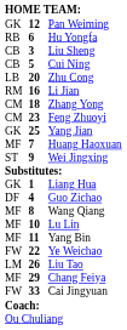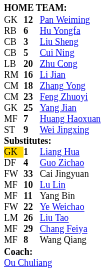 <table style="font-size: 90%" cellspacing="0" cellpadding="0">
 <tr>
 <td colspan="4"><strong>HOME TEAM:</strong></td>
 </tr>
 <tr>
 <th width="30"></th>
 <th width="25"></th>
 </tr>
 <tr>
 <td>GK</td>
 <td><strong>12</strong></td>
 <td> <a href='#'>Pan Weiming</a></td>
 <td></td>
 <td></td>
 </tr>
 <tr>
 <td>RB</td>
 <td><strong>6</strong></td>
 <td> <a href='#'>Hu Yongfa</a></td>
 <td></td>
 <td></td>
 </tr>
 <tr>
 <td>CB</td>
 <td><strong>3</strong></td>
 <td> <a href='#'>Liu Sheng</a></td>
 <td></td>
 <td></td>
 </tr>
 <tr>
 <td>CB</td>
 <td><strong>5</strong></td>
 <td> <a href='#'>Cui Ning</a></td>
 <td></td>
 <td></td>
 </tr>
 <tr>
 <td>LB</td>
 <td><strong>20</strong></td>
 <td> <a href='#'>Zhu Cong</a></td>
 <td></td>
 <td></td>
 </tr>
 <tr>
 <td>RM</td>
 <td><strong>16</strong></td>
 <td> <a href='#'>Li Jian</a></td>
 <td></td>
 <td></td>
 </tr>
 <tr>
 <td>CM</td>
 <td><strong>18</strong></td>
 <td> <a href='#'>Zhang Yong</a></td>
 <td></td>
 <td></td>
 </tr>
 <tr>
 <td>CM</td>
 <td><strong>23</strong></td>
 <td> <a href='#'>Feng Zhuoyi</a></td>
 <td></td>
 <td></td>
 </tr>
 <tr>
 <td>GK</td>
 <td><strong>25</strong></td>
 <td> <a href='#'>Yang Jian</a></td>
 <td></td>
 <td></td>
 </tr>
 <tr>
 <td>MF</td>
 <td><strong>7</strong></td>
 <td> <a href='#'>Huang Haoxuan</a></td>
 <td></td>
 <td></td>
 </tr>
 <tr>
 <td>ST</td>
 <td><strong>9</strong></td>
 <td> <a href='#'>Wei Jingxing</a></td>
 <td></td>
 <td></td>
 </tr>
 <tr>
 <td colspan=4><strong>Substitutes:</strong></td>
 </tr>
 <tr>
-<td>GK</td>
+<td style="background: gold;">GK</td>
 <td><strong>1</strong></td>
 <td> <a href='#'>Liang Hua</a></td>
 <td></td>
 <td></td>
 </tr>
 <tr>
 <td>DF</td>
 <td><strong>4</strong></td>
 <td> <a href='#'>Guo Zichao</a></td>
 <td></td>
 <td></td>
 </tr>
 <tr>
-<td>MF</td>
-<td><strong>8</strong></td>
-<td> Wang Qiang</td>
+<td>FW</td>
+<td><strong>33</strong></td>
+<td> Cai Jingyuan</td>
 <td></td>
 <td></td>
 </tr>
 <tr>
 <td>MF</td>
 <td><strong>10</strong></td>
 <td> <a href='#'>Lu Lin</a></td>
 <td></td>
 <td></td>
 </tr>
 <tr>
 <td>MF</td>
 <td><strong>11</strong></td>
 <td> Yang Bin</td>
 <td></td>
 <td></td>
 </tr>
 <tr>
 <td>FW</td>
 <td><strong>22</strong></td>
 <td> <a href='#'>Ye Weichao</a></td>
 <td></td>
 <td></td>
 </tr>
 <tr>
 <td>LM</td>
 <td><strong>26</strong></td>
 <td> <a href='#'>Liu Tao</a></td>
 <td></td>
 <td></td>
 </tr>
 <tr>
 <td>MF</td>
 <td><strong>29</strong></td>
 <td> <a href='#'>Chang Feiya</a></td>
 <td></td>
 <td></td>
 </tr>
 <tr>
-<td>FW</td>
-<td><strong>33</strong></td>
-<td> Cai Jingyuan</td>
+<td>MF</td>
+<td><strong>8</strong></td>
+<td> Wang Qiang</td>
 <td></td>
 <td></td>
 </tr>
 <tr>
 <td colspan=4><strong>Coach:</strong></td>
 </tr>
 <tr>
 <td colspan="4"> <a href='#'>Ou Chuliang</a></td>
 </tr>
 </table>
